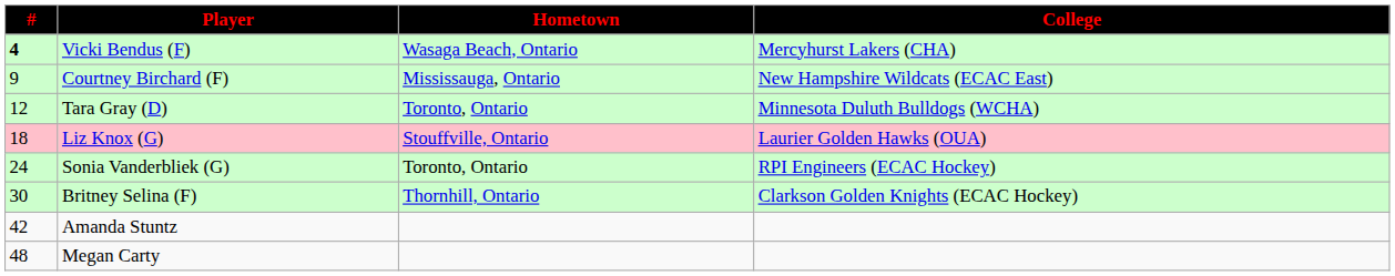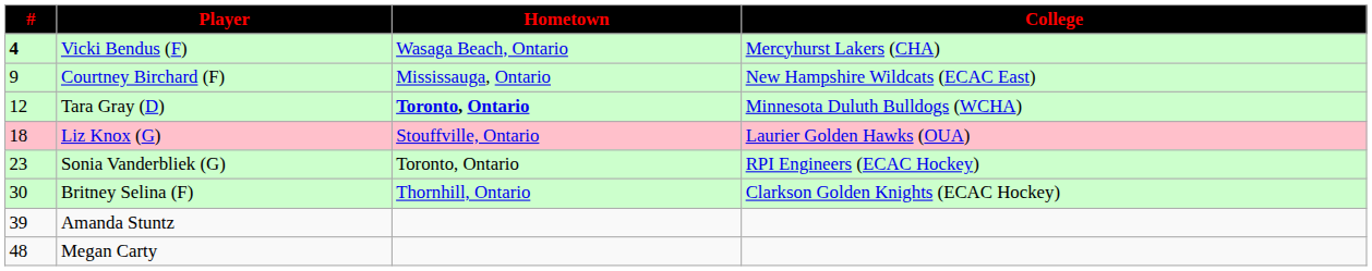 <table class="wikitable" width="60%">
 <tr align="center"  style="background:black;color:red;">
 <td><strong>#</strong></td>
 <td><strong>Player</strong></td>
 <td><strong>Hometown</strong></td>
 <td><strong>College</strong></td>
 </tr>
 <tr bgcolor="#CCFFCC">
 <td><strong>4</strong></td>
 <td><a href='#'>Vicki Bendus</a> (<a href='#'>F</a>)</td>
 <td> <a href='#'>Wasaga Beach, Ontario</a></td>
 <td><a href='#'>Mercyhurst Lakers</a> (<a href='#'>CHA</a>)</td>
 </tr>
 <tr bgcolor="#CCFFCC">
 <td>9</td>
 <td><a href='#'>Courtney Birchard</a> (F)</td>
 <td> <a href='#'>Mississauga</a>, <a href='#'>Ontario</a></td>
 <td><a href='#'>New Hampshire Wildcats</a> (<a href='#'>ECAC East</a>)</td>
 </tr>
 <tr bgcolor="#CCFFCC">
 <td>12</td>
 <td>Tara Gray (<a href='#'>D</a>)</td>
-<td> <a href='#'>Toronto</a>, <a href='#'>Ontario</a></td>
+<td><strong> <a href='#'>Toronto</a>, <a href='#'>Ontario</a></strong></td>
 <td><a href='#'>Minnesota Duluth Bulldogs</a> (<a href='#'>WCHA</a>)</td>
 </tr>
 <tr bgcolor="pink">
 <td>18</td>
 <td><a href='#'>Liz Knox</a> (<a href='#'>G</a>)</td>
 <td> <a href='#'>Stouffville, Ontario</a></td>
 <td><a href='#'>Laurier Golden Hawks</a> (<a href='#'>OUA</a>)</td>
 </tr>
 <tr bgcolor="#CCFFCC">
-<td>24</td>
+<td>23</td>
 <td>Sonia Vanderbliek (G)</td>
 <td> Toronto, Ontario</td>
 <td><a href='#'>RPI Engineers</a> (<a href='#'>ECAC Hockey</a>)</td>
 </tr>
 <tr bgcolor="#CCFFCC">
 <td>30</td>
 <td>Britney Selina (F)</td>
 <td> <a href='#'>Thornhill, Ontario</a></td>
 <td><a href='#'>Clarkson Golden Knights</a> (ECAC Hockey)</td>
 </tr>
 <tr>
-<td>42</td>
+<td>39</td>
 <td>Amanda Stuntz</td>
 <td></td>
 <td></td>
 </tr>
 <tr>
 <td>48</td>
 <td>Megan Carty</td>
 <td></td>
 <td></td>
 </tr>
 </table>
